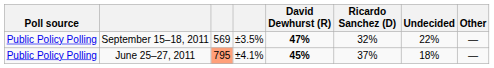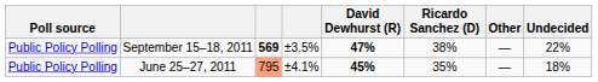 <table class="wikitable" style="text-align:center">
 <tr valign=bottom>
 <th>Poll source</th>
 <th></th>
 <th></th>
 <th></th>
 <th style="width:100px;">David<br>Dewhurst (R)</th>
 <th style="width:100px;">Ricardo<br>Sanchez (D)</th>
+<th>Other</th>
 <th>Undecided</th>
-<th>Other</th>
 </tr>
 <tr>
 <td align=left><a href='#'>Public Policy Polling</a></td>
 <td>September 15–18, 2011</td>
-<td>569</td>
+<td><strong>569</strong></td>
 <td>±3.5%</td>
 <td><strong>47%</strong></td>
-<td>32%</td>
+<td>38%</td>
+<td>—</td>
 <td>22%</td>
-<td>—</td>
 </tr>
 <tr>
 <td align=left><a href='#'>Public Policy Polling</a></td>
 <td>June 25–27, 2011</td>
 <td style="background: lightsalmon;">795</td>
 <td>±4.1%</td>
 <td><strong>45%</strong></td>
-<td>37%</td>
+<td>35%</td>
+<td>—</td>
 <td>18%</td>
-<td>—</td>
 </tr>
 </table>
